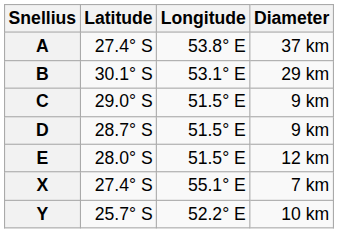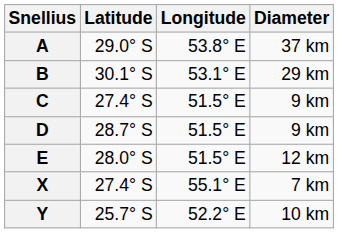 <table class="wikitable" style="text-align: right;">
 <tr>
 <th scope="col">Snellius</th>
 <th scope="col">Latitude</th>
 <th scope="col">Longitude</th>
 <th scope="col">Diameter</th>
 </tr>
 <tr>
 <th scope="row">A</th>
-<td>27.4° S</td>
+<td>29.0° S</td>
 <td>53.8° E</td>
 <td>37 km</td>
 </tr>
 <tr>
 <th scope="row">B</th>
 <td>30.1° S</td>
 <td>53.1° E</td>
 <td>29 km</td>
 </tr>
 <tr>
 <th scope="row">C</th>
-<td>29.0° S</td>
+<td>27.4° S</td>
 <td>51.5° E</td>
 <td>9 km</td>
 </tr>
 <tr>
 <th scope="row">D</th>
 <td>28.7° S</td>
 <td>51.5° E</td>
 <td>9 km</td>
 </tr>
 <tr>
 <th scope="row">E</th>
 <td>28.0° S</td>
 <td>51.5° E</td>
 <td>12 km</td>
 </tr>
 <tr>
 <th scope="row">X</th>
 <td>27.4° S</td>
 <td>55.1° E</td>
 <td>7 km</td>
 </tr>
 <tr>
 <th scope="row">Y</th>
 <td>25.7° S</td>
 <td>52.2° E</td>
 <td>10 km</td>
 </tr>
 </table>
